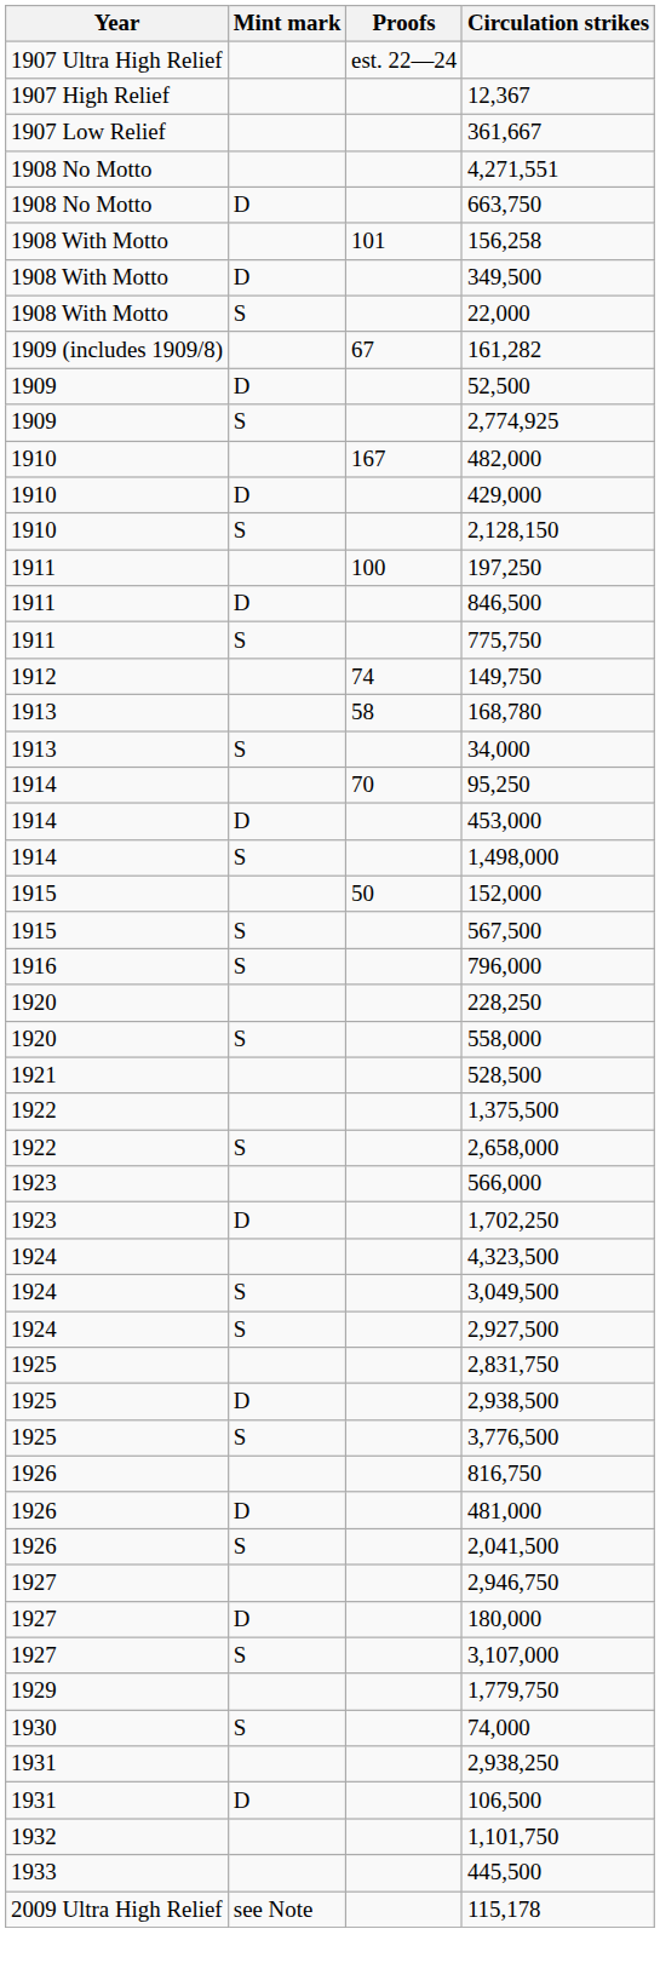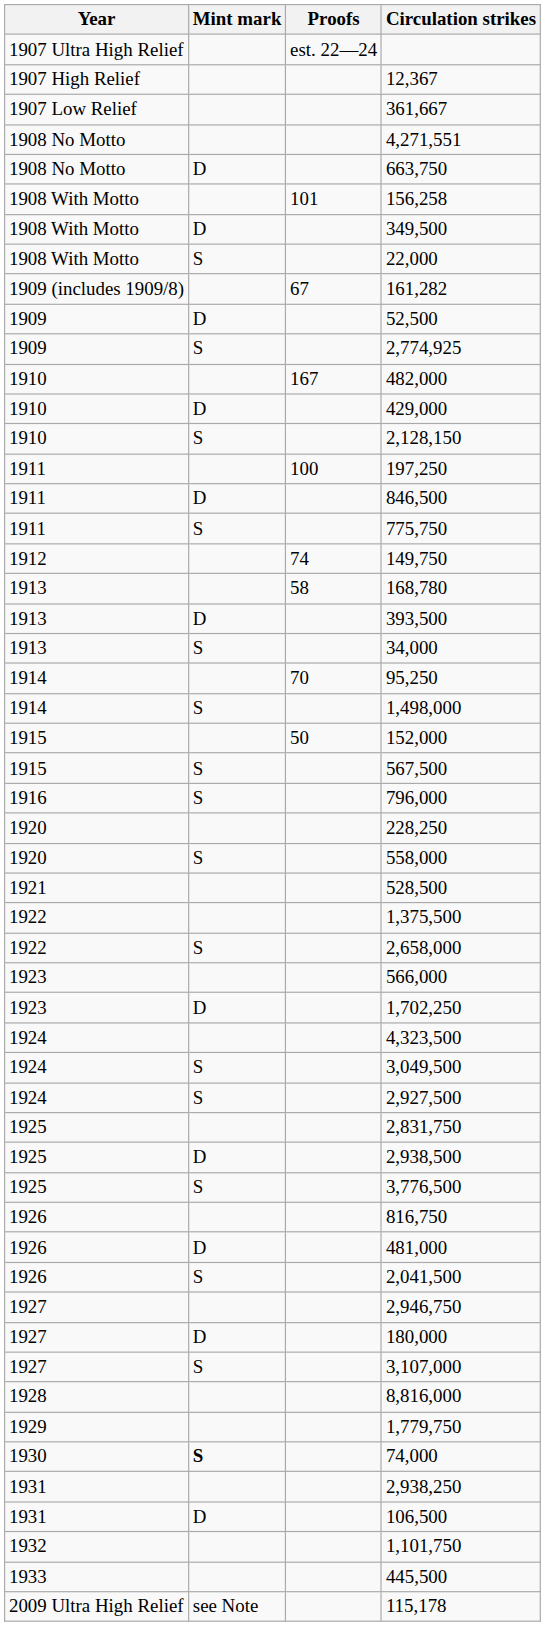 <table class="wikitable">
 <tr>
 <th>Year</th>
 <th>Mint mark</th>
 <th>Proofs</th>
 <th>Circulation strikes</th>
 </tr>
 <tr>
 <td>1907 Ultra High Relief</td>
 <td></td>
 <td>est. 22—24</td>
 <td></td>
 </tr>
 <tr>
 <td>1907 High Relief</td>
 <td></td>
 <td></td>
 <td>12,367</td>
 </tr>
 <tr>
 <td>1907 Low Relief</td>
 <td></td>
 <td></td>
 <td>361,667</td>
 </tr>
 <tr>
 <td>1908 No Motto</td>
 <td></td>
 <td></td>
 <td>4,271,551</td>
 </tr>
 <tr>
 <td>1908 No Motto</td>
 <td>D</td>
 <td></td>
 <td>663,750</td>
 </tr>
 <tr>
 <td>1908 With Motto</td>
 <td></td>
 <td>101</td>
 <td>156,258</td>
 </tr>
 <tr>
 <td>1908 With Motto</td>
 <td>D</td>
 <td></td>
 <td>349,500</td>
 </tr>
 <tr>
 <td>1908 With Motto</td>
 <td>S</td>
 <td></td>
 <td>22,000</td>
 </tr>
 <tr>
 <td>1909 (includes 1909/8)</td>
 <td></td>
 <td>67</td>
 <td>161,282</td>
 </tr>
 <tr>
 <td>1909</td>
 <td>D</td>
 <td></td>
 <td>52,500</td>
 </tr>
 <tr>
 <td>1909</td>
 <td>S</td>
 <td></td>
 <td>2,774,925</td>
 </tr>
 <tr>
 <td>1910</td>
 <td></td>
 <td>167</td>
 <td>482,000</td>
 </tr>
 <tr>
 <td>1910</td>
 <td>D</td>
 <td></td>
 <td>429,000</td>
 </tr>
 <tr>
 <td>1910</td>
 <td>S</td>
 <td></td>
 <td>2,128,150</td>
 </tr>
 <tr>
 <td>1911</td>
 <td></td>
 <td>100</td>
 <td>197,250</td>
 </tr>
 <tr>
 <td>1911</td>
 <td>D</td>
 <td></td>
 <td>846,500</td>
 </tr>
 <tr>
 <td>1911</td>
 <td>S</td>
 <td></td>
 <td>775,750</td>
 </tr>
 <tr>
 <td>1912</td>
 <td></td>
 <td>74</td>
 <td>149,750</td>
 </tr>
 <tr>
 <td>1913</td>
 <td></td>
 <td>58</td>
 <td>168,780</td>
 </tr>
 <tr>
 <td>1913</td>
+<td>D</td>
+<td></td>
+<td>393,500</td>
+</tr>
+<tr>
+<td>1913</td>
 <td>S</td>
 <td></td>
 <td>34,000</td>
 </tr>
 <tr>
 <td>1914</td>
 <td></td>
 <td>70</td>
 <td>95,250</td>
-</tr>
-<tr>
-<td>1914</td>
-<td>D</td>
-<td></td>
-<td>453,000</td>
 </tr>
 <tr>
 <td>1914</td>
 <td>S</td>
 <td></td>
 <td>1,498,000</td>
 </tr>
 <tr>
 <td>1915</td>
 <td></td>
 <td>50</td>
 <td>152,000</td>
 </tr>
 <tr>
 <td>1915</td>
 <td>S</td>
 <td></td>
 <td>567,500</td>
 </tr>
 <tr>
 <td>1916</td>
 <td>S</td>
 <td></td>
 <td>796,000</td>
 </tr>
 <tr>
 <td>1920</td>
 <td></td>
 <td></td>
 <td>228,250</td>
 </tr>
 <tr>
 <td>1920</td>
 <td>S</td>
 <td></td>
 <td>558,000</td>
 </tr>
 <tr>
 <td>1921</td>
 <td></td>
 <td></td>
 <td>528,500</td>
 </tr>
 <tr>
 <td>1922</td>
 <td></td>
 <td></td>
 <td>1,375,500</td>
 </tr>
 <tr>
 <td>1922</td>
 <td>S</td>
 <td></td>
 <td>2,658,000</td>
 </tr>
 <tr>
 <td>1923</td>
 <td></td>
 <td></td>
 <td>566,000</td>
 </tr>
 <tr>
 <td>1923</td>
 <td>D</td>
 <td></td>
 <td>1,702,250</td>
 </tr>
 <tr>
 <td>1924</td>
 <td></td>
 <td></td>
 <td>4,323,500</td>
 </tr>
 <tr>
 <td>1924</td>
 <td>S</td>
 <td></td>
 <td>3,049,500</td>
 </tr>
 <tr>
 <td>1924</td>
 <td>S</td>
 <td></td>
 <td>2,927,500</td>
 </tr>
 <tr>
 <td>1925</td>
 <td></td>
 <td></td>
 <td>2,831,750</td>
 </tr>
 <tr>
 <td>1925</td>
 <td>D</td>
 <td></td>
 <td>2,938,500</td>
 </tr>
 <tr>
 <td>1925</td>
 <td>S</td>
 <td></td>
 <td>3,776,500</td>
 </tr>
 <tr>
 <td>1926</td>
 <td></td>
 <td></td>
 <td>816,750</td>
 </tr>
 <tr>
 <td>1926</td>
 <td>D</td>
 <td></td>
 <td>481,000</td>
 </tr>
 <tr>
 <td>1926</td>
 <td>S</td>
 <td></td>
 <td>2,041,500</td>
 </tr>
 <tr>
 <td>1927</td>
 <td></td>
 <td></td>
 <td>2,946,750</td>
 </tr>
 <tr>
 <td>1927</td>
 <td>D</td>
 <td></td>
 <td>180,000</td>
 </tr>
 <tr>
 <td>1927</td>
 <td>S</td>
 <td></td>
 <td>3,107,000</td>
 </tr>
 <tr>
+<td>1928</td>
+<td></td>
+<td></td>
+<td>8,816,000</td>
+</tr>
+<tr>
 <td>1929</td>
 <td></td>
 <td></td>
 <td>1,779,750</td>
 </tr>
 <tr>
 <td>1930</td>
-<td>S</td>
+<td><strong>S</strong></td>
 <td></td>
 <td>74,000</td>
 </tr>
 <tr>
 <td>1931</td>
 <td></td>
 <td></td>
 <td>2,938,250</td>
 </tr>
 <tr>
 <td>1931</td>
 <td>D</td>
 <td></td>
 <td>106,500</td>
 </tr>
 <tr>
 <td>1932</td>
 <td></td>
 <td></td>
 <td>1,101,750</td>
 </tr>
 <tr>
 <td>1933</td>
 <td></td>
 <td></td>
 <td>445,500</td>
 </tr>
 <tr>
 <td>2009 Ultra High Relief</td>
 <td>see Note</td>
 <td></td>
 <td>115,178</td>
 </tr>
 </table>
